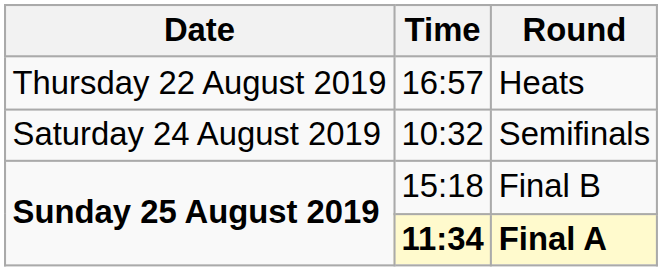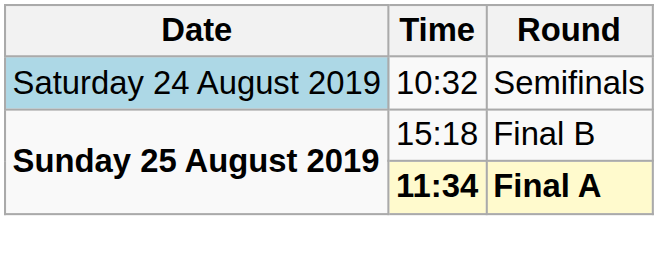 <table class="wikitable">
 <tr>
 <th>Date</th>
 <th>Time</th>
 <th>Round</th>
 </tr>
 <tr>
-<td>Thursday 22 August 2019</td>
-<td>16:57</td>
-<td>Heats</td>
-</tr>
-<tr>
-<td>Saturday 24 August 2019</td>
+<td style="background: lightblue;">Saturday 24 August 2019</td>
 <td>10:32</td>
 <td>Semifinals</td>
 </tr>
 <tr>
 <td rowspan=2><strong>Sunday 25 August 2019</strong></td>
 <td>15:18</td>
 <td>Final B</td>
 </tr>
 <tr>
 <td style=background:lemonchiffon><strong>11:34</strong></td>
 <td style=background:lemonchiffon><strong>Final A</strong></td>
 </tr>
 </table>
